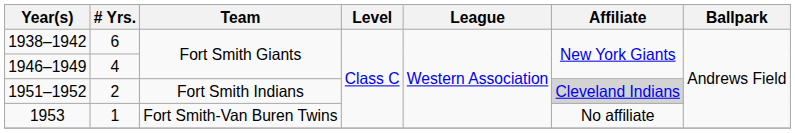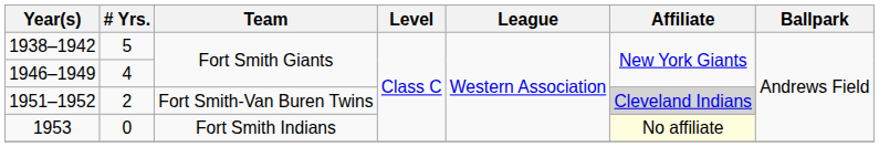 <table class="wikitable" style="text-align:center; font-size: 95%;">
 <tr>
 <th>Year(s)</th>
 <th># Yrs.</th>
 <th>Team</th>
 <th>Level</th>
 <th>League</th>
 <th>Affiliate</th>
 <th>Ballpark</th>
 </tr>
 <tr>
 <td>1938–1942</td>
-<td>6</td>
+<td>5</td>
 <td rowspan=2>Fort Smith Giants</td>
 <td rowspan=4><a href='#'>Class C</a></td>
 <td rowspan=4><a href='#'>Western Association</a></td>
 <td rowspan=2><a href='#'>New York Giants</a></td>
 <td rowspan=4>Andrews Field</td>
 </tr>
 <tr>
 <td>1946–1949</td>
 <td>4</td>
 </tr>
 <tr>
 <td>1951–1952</td>
 <td>2</td>
-<td>Fort Smith Indians</td>
+<td>Fort Smith-Van Buren Twins</td>
 <td style="background: lightgrey;"><a href='#'>Cleveland Indians</a></td>
 </tr>
 <tr>
 <td>1953</td>
-<td>1</td>
-<td>Fort Smith-Van Buren Twins</td>
-<td>No affiliate</td>
+<td>0</td>
+<td>Fort Smith Indians</td>
+<td style="background: lightyellow;">No affiliate</td>
 </tr>
 <tr>
 </tr>
 </table>
